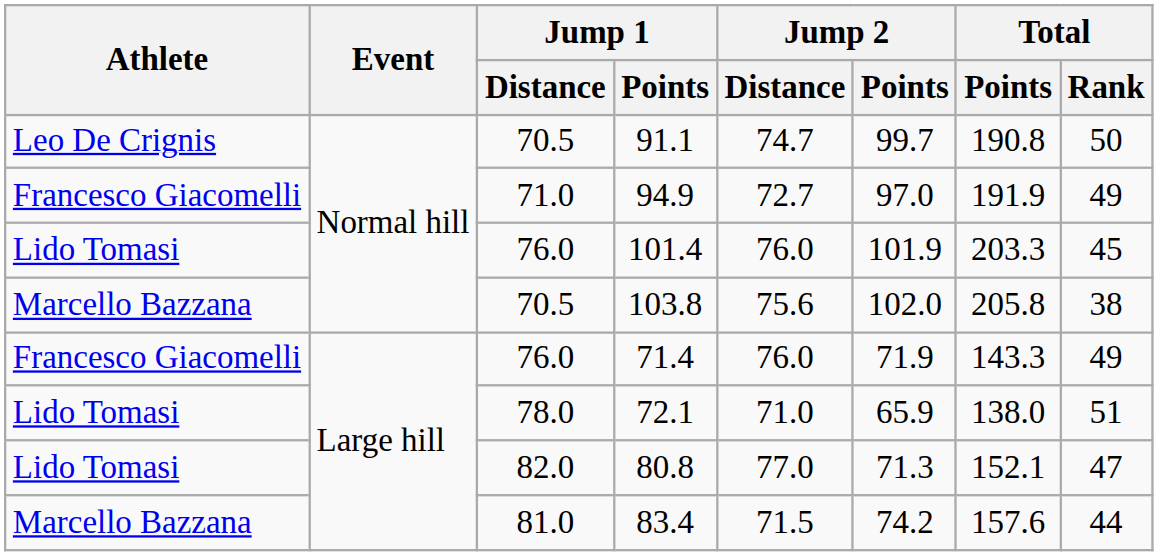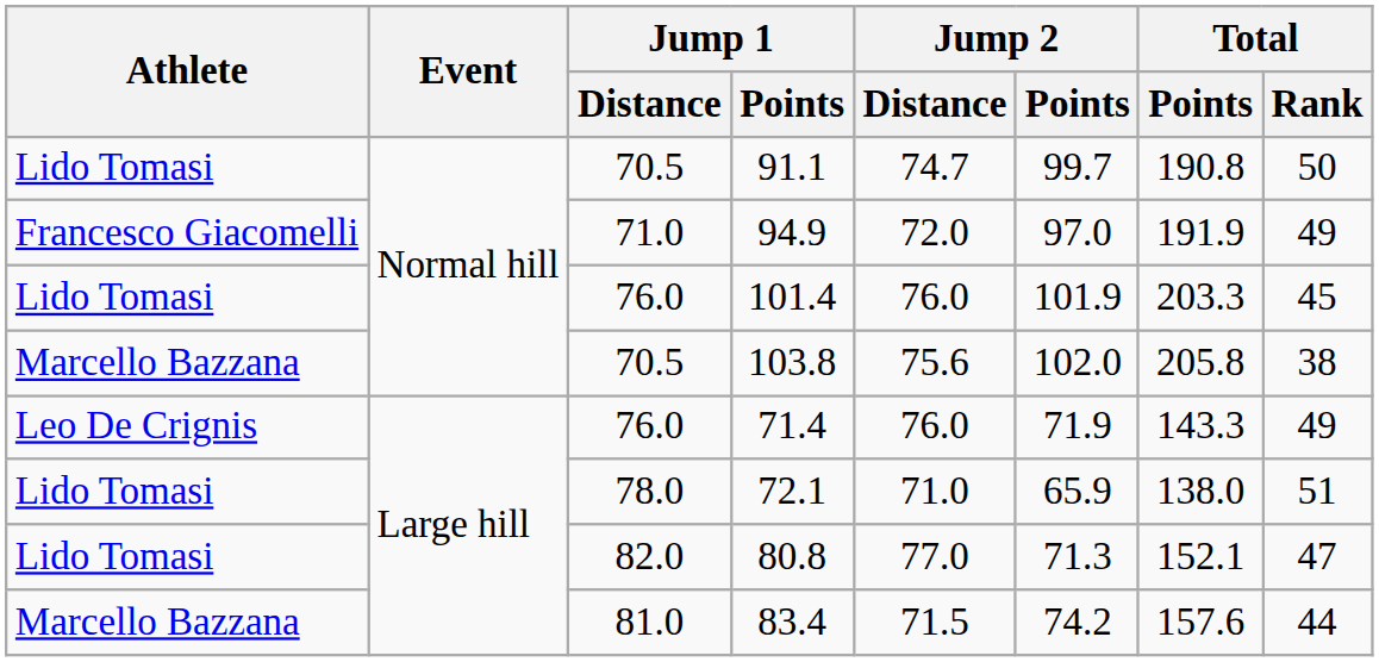 <table class="wikitable" style="font-size:90%">
 <tr>
 <th rowspan="2">Athlete</th>
 <th rowspan="2">Event</th>
 <th colspan="2">Jump 1</th>
 <th colspan="2">Jump 2</th>
 <th colspan="2">Total</th>
 </tr>
 <tr>
 <th>Distance</th>
 <th>Points</th>
 <th>Distance</th>
 <th>Points</th>
 <th>Points</th>
 <th>Rank</th>
 </tr>
 <tr>
-<td><a href='#'>Leo De Crignis</a></td>
+<td><a href='#'>Lido Tomasi</a></td>
 <td rowspan="4">Normal hill</td>
 <td align="center">70.5</td>
 <td align="center">91.1</td>
 <td align="center">74.7</td>
 <td align="center">99.7</td>
 <td align="center">190.8</td>
 <td align="center">50</td>
 </tr>
 <tr>
 <td><a href='#'>Francesco Giacomelli</a></td>
 <td align="center">71.0</td>
 <td align="center">94.9</td>
-<td align="center">72.7</td>
+<td align="center">72.0</td>
 <td align="center">97.0</td>
 <td align="center">191.9</td>
 <td align="center">49</td>
 </tr>
 <tr>
 <td><a href='#'>Lido Tomasi</a></td>
 <td align="center">76.0</td>
 <td align="center">101.4</td>
 <td align="center">76.0</td>
 <td align="center">101.9</td>
 <td align="center">203.3</td>
 <td align="center">45</td>
 </tr>
 <tr>
 <td><a href='#'>Marcello Bazzana</a></td>
 <td align="center">70.5</td>
 <td align="center">103.8</td>
 <td align="center">75.6</td>
 <td align="center">102.0</td>
 <td align="center">205.8</td>
 <td align="center">38</td>
 </tr>
 <tr>
-<td><a href='#'>Francesco Giacomelli</a></td>
+<td><a href='#'>Leo De Crignis</a></td>
 <td rowspan="4">Large hill</td>
 <td align="center">76.0</td>
 <td align="center">71.4</td>
 <td align="center">76.0</td>
 <td align="center">71.9</td>
 <td align="center">143.3</td>
 <td align="center">49</td>
 </tr>
 <tr>
 <td><a href='#'>Lido Tomasi</a></td>
 <td align="center">78.0</td>
 <td align="center">72.1</td>
 <td align="center">71.0</td>
 <td align="center">65.9</td>
 <td align="center">138.0</td>
 <td align="center">51</td>
 </tr>
 <tr>
 <td><a href='#'>Lido Tomasi</a></td>
 <td align="center">82.0</td>
 <td align="center">80.8</td>
 <td align="center">77.0</td>
 <td align="center">71.3</td>
 <td align="center">152.1</td>
 <td align="center">47</td>
 </tr>
 <tr>
 <td><a href='#'>Marcello Bazzana</a></td>
 <td align="center">81.0</td>
 <td align="center">83.4</td>
 <td align="center">71.5</td>
 <td align="center">74.2</td>
 <td align="center">157.6</td>
 <td align="center">44</td>
 </tr>
 </table>
